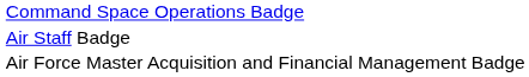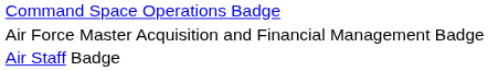 <table>
 <tr>
 <td></td>
 <td><a href='#'>Command Space Operations Badge</a></td>
 </tr>
 <tr>
 <td></td>
-<td><a href='#'>Air Staff</a> Badge</td>
+<td>Air Force Master Acquisition and Financial Management Badge</td>
 </tr>
 <tr>
 <td></td>
-<td>Air Force Master Acquisition and Financial Management Badge</td>
+<td><a href='#'>Air Staff</a> Badge</td>
 </tr>
 <tr>
 </tr>
 </table>
